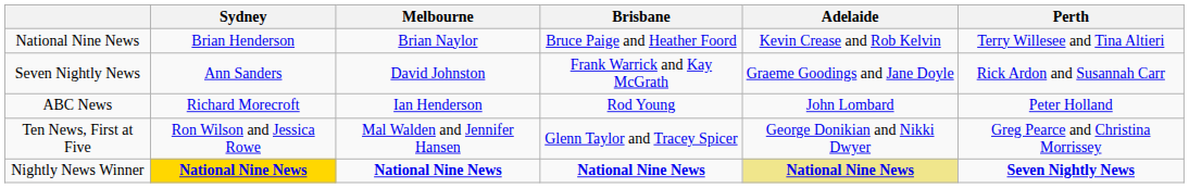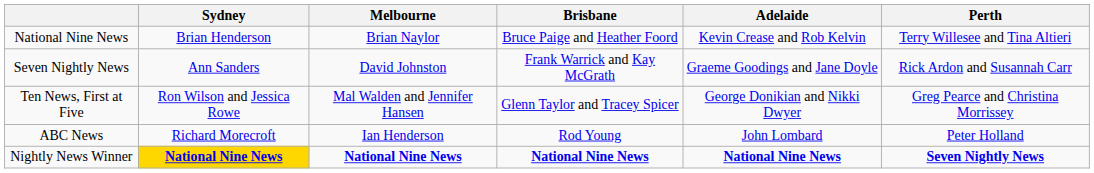 <table class="wikitable">
 <tr>
 <th></th>
 <th>Sydney</th>
 <th>Melbourne</th>
 <th>Brisbane</th>
 <th>Adelaide</th>
 <th>Perth</th>
 </tr>
 <tr style="text-align:center">
 <td>National Nine News</td>
 <td><a href='#'>Brian Henderson</a></td>
 <td><a href='#'>Brian Naylor</a></td>
 <td><a href='#'>Bruce Paige</a> and <a href='#'>Heather Foord</a></td>
 <td><a href='#'>Kevin Crease</a> and <a href='#'>Rob Kelvin</a></td>
 <td><a href='#'>Terry Willesee</a> and <a href='#'>Tina Altieri</a></td>
 </tr>
 <tr style="text-align:center">
 <td>Seven Nightly News</td>
 <td><a href='#'>Ann Sanders</a></td>
 <td><a href='#'>David Johnston</a></td>
 <td><a href='#'>Frank Warrick</a> and <a href='#'>Kay McGrath</a></td>
 <td><a href='#'>Graeme Goodings</a> and <a href='#'>Jane Doyle</a></td>
 <td><a href='#'>Rick Ardon</a> and <a href='#'>Susannah Carr</a></td>
 </tr>
 <tr style="text-align:center">
+<td>Ten News, First at Five</td>
+<td><a href='#'>Ron Wilson</a> and <a href='#'>Jessica Rowe</a></td>
+<td><a href='#'>Mal Walden</a> and <a href='#'>Jennifer Hansen</a></td>
+<td><a href='#'>Glenn Taylor</a> and <a href='#'>Tracey Spicer</a></td>
+<td><a href='#'>George Donikian</a> and <a href='#'>Nikki Dwyer</a></td>
+<td><a href='#'>Greg Pearce</a> and <a href='#'>Christina Morrissey</a></td>
+</tr>
+<tr style="text-align:center">
 <td>ABC News</td>
 <td><a href='#'>Richard Morecroft</a></td>
 <td><a href='#'>Ian Henderson</a></td>
 <td><a href='#'>Rod Young</a></td>
 <td><a href='#'>John Lombard</a></td>
 <td><a href='#'>Peter Holland</a></td>
 </tr>
 <tr style="text-align:center">
-<td>Ten News, First at Five</td>
-<td><a href='#'>Ron Wilson</a> and <a href='#'>Jessica Rowe</a></td>
-<td><a href='#'>Mal Walden</a> and <a href='#'>Jennifer Hansen</a></td>
-<td><a href='#'>Glenn Taylor</a> and <a href='#'>Tracey Spicer</a></td>
-<td><a href='#'>George Donikian</a> and <a href='#'>Nikki Dwyer</a></td>
-<td><a href='#'>Greg Pearce</a> and <a href='#'>Christina Morrissey</a></td>
-</tr>
-<tr style="text-align:center">
 <td>Nightly News Winner</td>
 <td style="background: gold;"><strong><a href='#'>National Nine News</a></strong></td>
 <td><strong><a href='#'>National Nine News</a></strong></td>
 <td><strong><a href='#'>National Nine News</a></strong></td>
-<td style="background: khaki;"><strong><a href='#'>National Nine News</a></strong></td>
+<td><strong><a href='#'>National Nine News</a></strong></td>
 <td><strong><a href='#'>Seven Nightly News</a></strong></td>
 </tr>
 </table>
